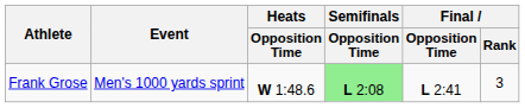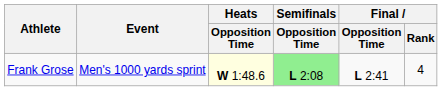 <table class="wikitable" style="font-size:90%;text-align:center;">
 <tr>
 <th rowspan=2>Athlete</th>
 <th rowspan=2>Event</th>
 <th>Heats</th>
 <th>Semifinals</th>
 <th colspan=2>Final / </th>
 </tr>
 <tr style="font-size:95%">
 <th>Opposition<br>Time</th>
 <th>Opposition<br>Time</th>
 <th>Opposition<br>Time</th>
 <th>Rank</th>
 </tr>
 <tr>
 <td style="text-align:left;"><a href='#'>Frank Grose</a></td>
 <td style="text-align:left;" rowspan=3><a href='#'>Men's 1000 yards sprint</a></td>
-<td><br><strong>W</strong> 1:48.6</td>
+<td style="background: lightyellow;"><br><strong>W</strong> 1:48.6</td>
 <td style="background: lightgreen;"><br><strong>L</strong> 2:08</td>
 <td><br><strong>L</strong> 2:41</td>
-<td>3</td>
+<td>4</td>
 </tr>
 </table>
